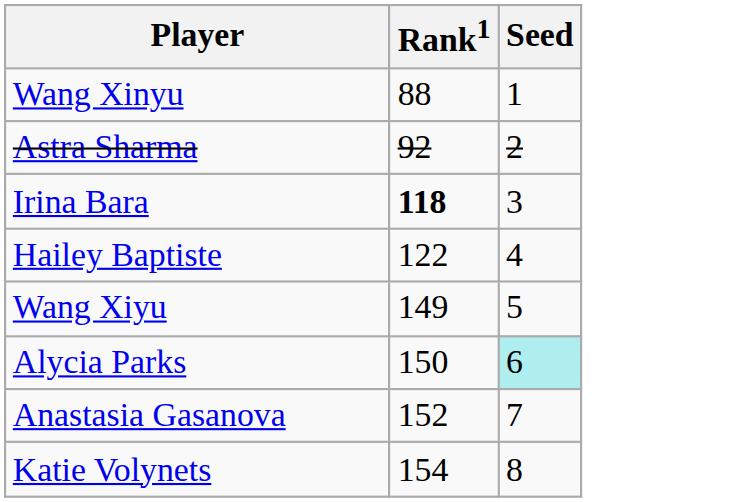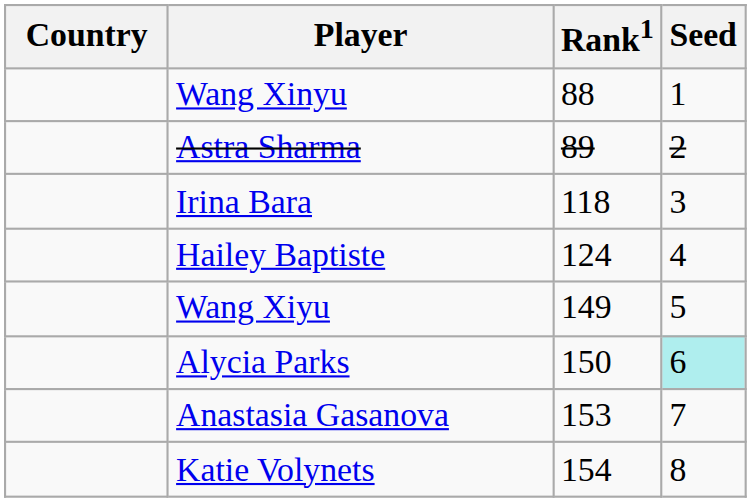 <table class="sortable wikitable">
 <tr>
+<th width="70">Country</th>
 <th width="175">Player</th>
 <th>Rank<sup>1</sup></th>
 <th>Seed</th>
 </tr>
 <tr>
+<td></td>
 <td><a href='#'>Wang Xinyu</a></td>
 <td>88</td>
 <td>1</td>
 </tr>
 <tr>
+<td><s></s></td>
 <td><s><a href='#'>Astra Sharma</a></s></td>
-<td><s>92</s></td>
+<td><s>89</s></td>
 <td><s>2</s></td>
 </tr>
 <tr>
+<td></td>
 <td><a href='#'>Irina Bara</a></td>
-<td><strong>118</strong></td>
+<td>118</td>
 <td>3</td>
 </tr>
 <tr>
+<td></td>
 <td><a href='#'>Hailey Baptiste</a></td>
-<td>122</td>
+<td>124</td>
 <td>4</td>
 </tr>
 <tr>
+<td></td>
 <td><a href='#'>Wang Xiyu</a></td>
 <td>149</td>
 <td>5</td>
 </tr>
 <tr>
+<td></td>
 <td><a href='#'>Alycia Parks</a></td>
 <td>150</td>
 <td style="background: paleturquoise;">6</td>
 </tr>
 <tr>
+<td></td>
 <td><a href='#'>Anastasia Gasanova</a></td>
-<td>152</td>
+<td>153</td>
 <td>7</td>
 </tr>
 <tr>
+<td></td>
 <td><a href='#'>Katie Volynets</a></td>
 <td>154</td>
 <td>8</td>
 </tr>
 </table>
